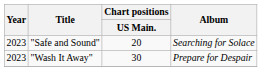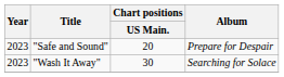 <table class="wikitable">
 <tr>
 <th rowspan="2">Year</th>
 <th rowspan="2">Title</th>
 <th colspan="1">Chart positions</th>
 <th rowspan="2">Album</th>
 </tr>
 <tr>
 <th>US Main.<br></th>
 </tr>
 <tr>
 <td>2023</td>
 <td>"Safe and Sound" </td>
 <td style="text-align:center;">20</td>
-<td><em>Searching for Solace</em></td>
+<td><em>Prepare for Despair</em></td>
 </tr>
 <tr>
 <td>2023</td>
 <td>"Wash It Away"</td>
 <td style="text-align:center;">30</td>
-<td><em>Prepare for Despair</em></td>
+<td><em>Searching for Solace</em></td>
 </tr>
 <tr>
 </tr>
 </table>
